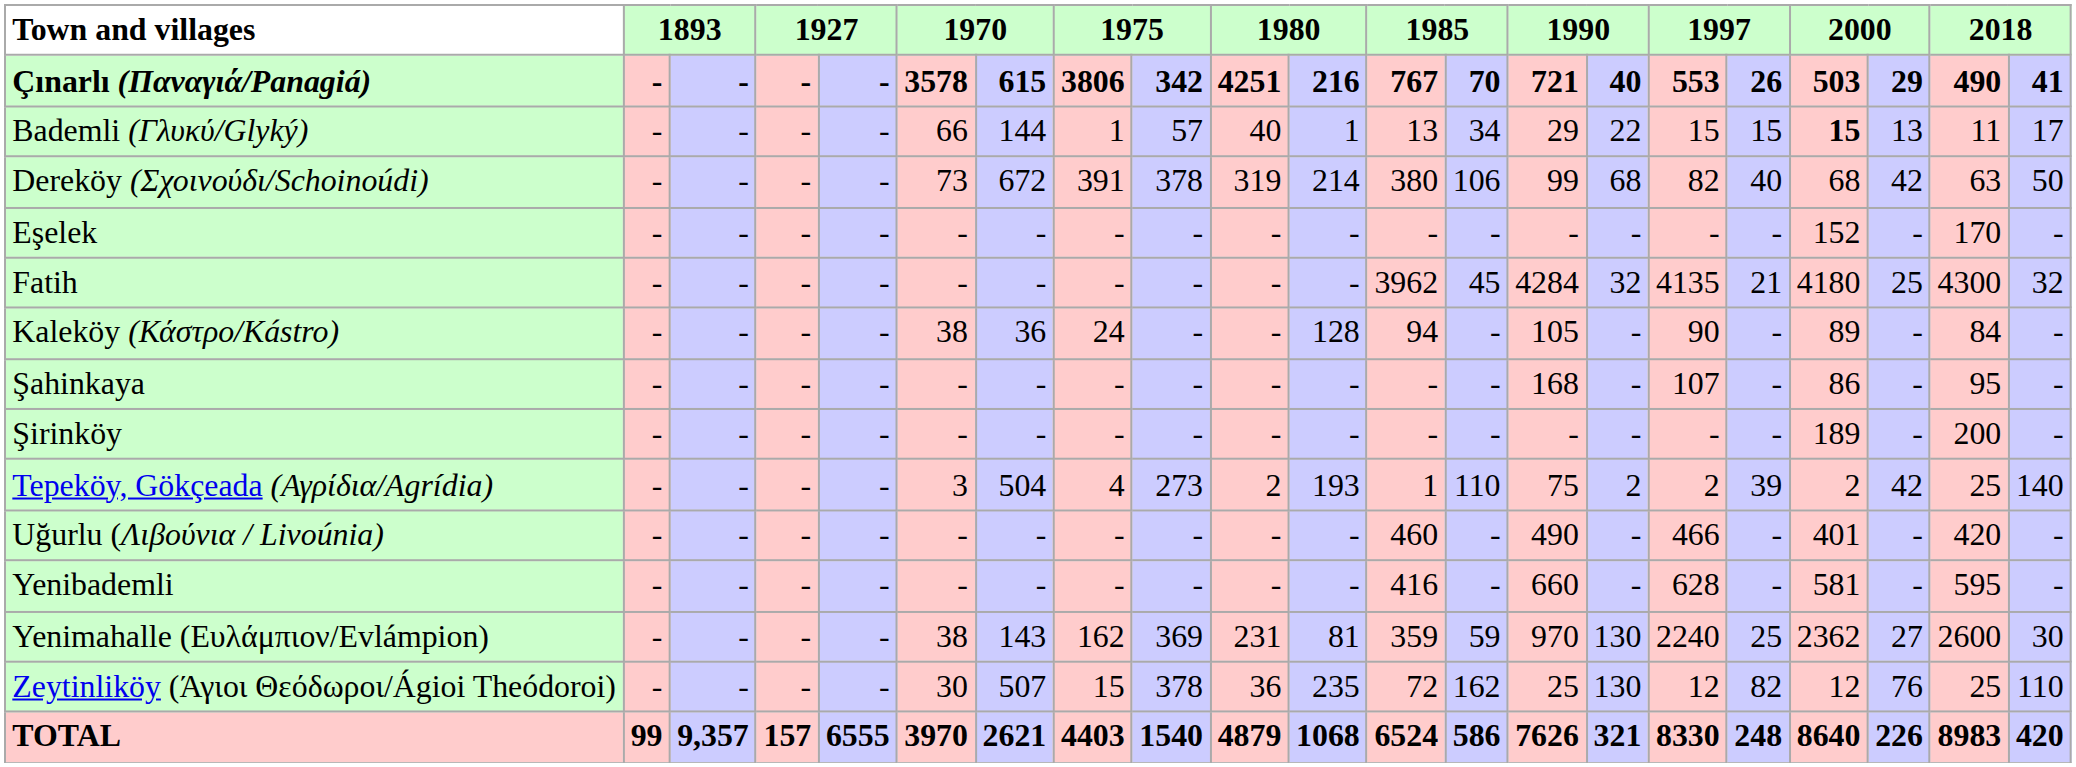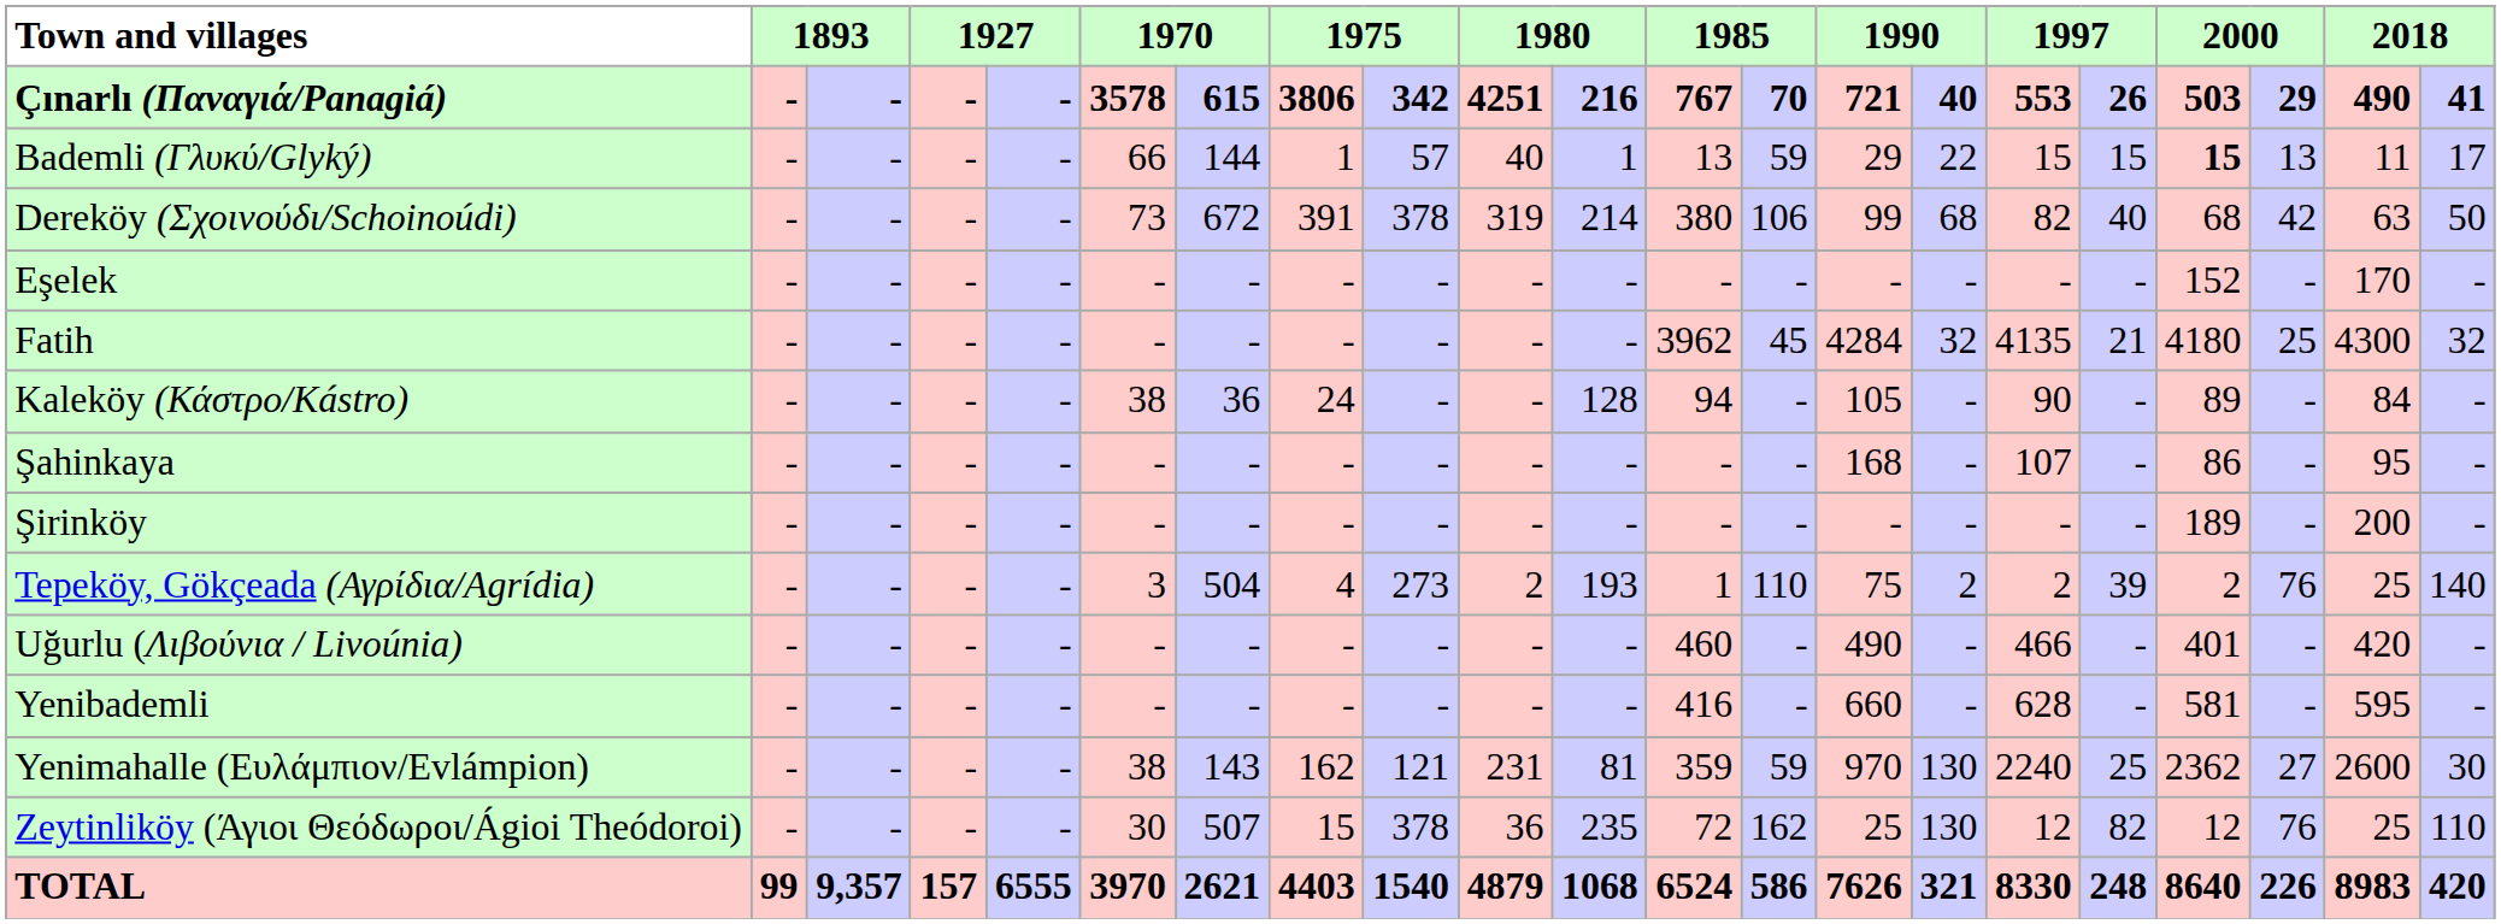 <table class="wikitable">
 <tr style="text-align:center;">
 <td style="text-align:left; background:#fff;"><strong>Town and villages</strong></td>
 <td style="background:#cfc;" colspan="2"><strong>1893</strong></td>
 <td style="background:#cfc;" colspan="2"><strong>1927</strong></td>
 <td style="text-align:center; background:#cfc;" colspan="2"><strong>1970</strong></td>
 <td style="text-align:center; background:#cfc;" colspan="2"><strong>1975</strong></td>
 <td style="text-align:center; background:#cfc;" colspan="2"><strong>1980</strong></td>
 <td style="text-align:center; background:#cfc;" colspan="2"><strong>1985</strong></td>
 <td style="text-align:center; background:#cfc;" colspan="2"><strong>1990</strong></td>
 <td style="text-align:center; background:#cfc;" colspan="2"><strong>1997</strong></td>
 <td style="text-align:center; background:#cfc;" colspan="2"><strong>2000</strong></td>
 <td style="text-align:center; background:#cfc;" colspan="2"><strong>2018</strong></td>
 </tr>
 <tr style="text-align:right;">
 <td style="text-align:left; background:#cfc;"><strong>Çınarlı <em>(Παναγιά/Panagiá)</em> </strong></td>
 <td style="background:#fcc;"><strong>-</strong></td>
 <td style="background:#ccf;"><strong>-</strong></td>
 <td style="background:#fcc;"><strong>-</strong></td>
 <td style="background:#ccf;"><strong>-</strong></td>
 <td style="background:#fcc;"><strong>3578</strong></td>
 <td style="background:#ccf;"><strong>615</strong></td>
 <td style="background:#fcc;"><strong>3806</strong></td>
 <td style="background:#ccf;"><strong>342</strong></td>
 <td style="background:#fcc;"><strong>4251</strong></td>
 <td style="background:#ccf;"><strong>216</strong></td>
 <td style="background:#fcc;"><strong>767</strong></td>
 <td style="background:#ccf;"><strong>70</strong></td>
 <td style="background:#fcc;"><strong>721</strong></td>
 <td style="background:#ccf;"><strong>40</strong></td>
 <td style="background:#fcc;"><strong>553</strong></td>
 <td style="background:#ccf;"><strong>26</strong></td>
 <td style="background:#fcc;"><strong>503</strong></td>
 <td style="background:#ccf;"><strong>29</strong></td>
 <td style="background:#fcc;"><strong>490</strong></td>
 <td style="background:#ccf;"><strong>41</strong></td>
 </tr>
 <tr style="text-align:right;">
 <td style="text-align:left; background:#cfc;">Bademli <em>(Γλυκύ/Glyký)</em></td>
 <td style="background:#fcc;">-</td>
 <td style="background:#ccf;">-</td>
 <td style="background:#fcc;">-</td>
 <td style="background:#ccf;">-</td>
 <td style="background:#fcc;">66</td>
 <td style="background:#ccf;">144</td>
 <td style="background:#fcc;">1</td>
 <td style="background:#ccf;">57</td>
 <td style="background:#fcc;">40</td>
 <td style="background:#ccf;">1</td>
 <td style="background:#fcc;">13</td>
-<td style="background:#ccf;">34</td>
+<td style="background:#ccf;">59</td>
 <td style="background:#fcc;">29</td>
 <td style="background:#ccf;">22</td>
 <td style="background:#fcc;">15</td>
 <td style="background:#ccf;">15</td>
 <td style="background:#fcc;"><strong>15</strong></td>
 <td style="background:#ccf;">13</td>
 <td style="background:#fcc;">11</td>
 <td style="background:#ccf;">17</td>
 </tr>
 <tr style="text-align:right;">
 <td style="text-align:left; background:#cfc;">Dereköy <em>(Σχοινούδι/Schoinoúdi)</em></td>
 <td style="background:#fcc;">-</td>
 <td style="background:#ccf;">-</td>
 <td style="background:#fcc;">-</td>
 <td style="background:#ccf;">-</td>
 <td style="background:#fcc;">73</td>
 <td style="background:#ccf;">672</td>
 <td style="background:#fcc;">391</td>
 <td style="background:#ccf;">378</td>
 <td style="background:#fcc;">319</td>
 <td style="background:#ccf;">214</td>
 <td style="background:#fcc;">380</td>
 <td style="background:#ccf;">106</td>
 <td style="background:#fcc;">99</td>
 <td style="background:#ccf;">68</td>
 <td style="background:#fcc;">82</td>
 <td style="background:#ccf;">40</td>
 <td style="background:#fcc;">68</td>
 <td style="background:#ccf;">42</td>
 <td style="background:#fcc;">63</td>
 <td style="background:#ccf;">50</td>
 </tr>
 <tr style="text-align:right;">
 <td style="text-align:left; background:#cfc;">Eşelek</td>
 <td style="background:#fcc;">-</td>
 <td style="background:#ccf;">-</td>
 <td style="background:#fcc;">-</td>
 <td style="background:#ccf;">-</td>
 <td style="background:#fcc;">-</td>
 <td style="background:#ccf;">-</td>
 <td style="background:#fcc;">-</td>
 <td style="background:#ccf;">-</td>
 <td style="background:#fcc;">-</td>
 <td style="background:#ccf;">-</td>
 <td style="background:#fcc;">-</td>
 <td style="background:#ccf;">-</td>
 <td style="background:#fcc;">-</td>
 <td style="background:#ccf;">-</td>
 <td style="background:#fcc;">-</td>
 <td style="background:#ccf;">-</td>
 <td style="background:#fcc;">152</td>
 <td style="background:#ccf;">-</td>
 <td style="background:#fcc;">170</td>
 <td style="background:#ccf;">-</td>
 </tr>
 <tr style="text-align:right;">
 <td style="text-align:left; background:#cfc;">Fatih</td>
 <td style="background:#fcc;">-</td>
 <td style="background:#ccf;">-</td>
 <td style="background:#fcc;">-</td>
 <td style="background:#ccf;">-</td>
 <td style="background:#fcc;">-</td>
 <td style="background:#ccf;">-</td>
 <td style="background:#fcc;">-</td>
 <td style="background:#ccf;">-</td>
 <td style="background:#fcc;">-</td>
 <td style="background:#ccf;">-</td>
 <td style="background:#fcc;">3962</td>
 <td style="background:#ccf;">45</td>
 <td style="background:#fcc;">4284</td>
 <td style="background:#ccf;">32</td>
 <td style="background:#fcc;">4135</td>
 <td style="background:#ccf;">21</td>
 <td style="background:#fcc;">4180</td>
 <td style="background:#ccf;">25</td>
 <td style="background:#fcc;">4300</td>
 <td style="background:#ccf;">32</td>
 </tr>
 <tr style="text-align:right;">
 <td style="text-align:left; background:#cfc;">Kaleköy <em>(Κάστρο/Kástro)</em></td>
 <td style="background:#fcc;">-</td>
 <td style="background:#ccf;">-</td>
 <td style="background:#fcc;">-</td>
 <td style="background:#ccf;">-</td>
 <td style="background:#fcc;">38</td>
 <td style="background:#ccf;">36</td>
 <td style="background:#fcc;">24</td>
 <td style="background:#ccf;">-</td>
 <td style="background:#fcc;">-</td>
 <td style="background:#ccf;">128</td>
 <td style="background:#fcc;">94</td>
 <td style="background:#ccf;">-</td>
 <td style="background:#fcc;">105</td>
 <td style="background:#ccf;">-</td>
 <td style="background:#fcc;">90</td>
 <td style="background:#ccf;">-</td>
 <td style="background:#fcc;">89</td>
 <td style="background:#ccf;">-</td>
 <td style="background:#fcc;">84</td>
 <td style="background:#ccf;">-</td>
 </tr>
 <tr style="text-align:right;">
 <td style="text-align:left; background:#cfc;">Şahinkaya</td>
 <td style="background:#fcc;">-</td>
 <td style="background:#ccf;">-</td>
 <td style="background:#fcc;">-</td>
 <td style="background:#ccf;">-</td>
 <td style="background:#fcc;">-</td>
 <td style="background:#ccf;">-</td>
 <td style="background:#fcc;">-</td>
 <td style="background:#ccf;">-</td>
 <td style="background:#fcc;">-</td>
 <td style="background:#ccf;">-</td>
 <td style="background:#fcc;">-</td>
 <td style="background:#ccf;">-</td>
 <td style="background:#fcc;">168</td>
 <td style="background:#ccf;">-</td>
 <td style="background:#fcc;">107</td>
 <td style="background:#ccf;">-</td>
 <td style="background:#fcc;">86</td>
 <td style="background:#ccf;">-</td>
 <td style="background:#fcc;">95</td>
 <td style="background:#ccf;">-</td>
 </tr>
 <tr style="text-align:right;">
 <td style="text-align:left; background:#cfc;">Şirinköy</td>
 <td style="background:#fcc;">-</td>
 <td style="background:#ccf;">-</td>
 <td style="background:#fcc;">-</td>
 <td style="background:#ccf;">-</td>
 <td style="background:#fcc;">-</td>
 <td style="background:#ccf;">-</td>
 <td style="background:#fcc;">-</td>
 <td style="background:#ccf;">-</td>
 <td style="background:#fcc;">-</td>
 <td style="background:#ccf;">-</td>
 <td style="background:#fcc;">-</td>
 <td style="background:#ccf;">-</td>
 <td style="background:#fcc;">-</td>
 <td style="background:#ccf;">-</td>
 <td style="background:#fcc;">-</td>
 <td style="background:#ccf;">-</td>
 <td style="background:#fcc;">189</td>
 <td style="background:#ccf;">-</td>
 <td style="background:#fcc;">200</td>
 <td style="background:#ccf;">-</td>
 </tr>
 <tr style="text-align:right;">
 <td style="text-align:left; background:#cfc;"><a href='#'>Tepeköy, Gökçeada</a> <em>(Αγρίδια/Agrídia)</em></td>
 <td style="background:#fcc;">-</td>
 <td style="background:#ccf;">-</td>
 <td style="background:#fcc;">-</td>
 <td style="background:#ccf;">-</td>
 <td style="background:#fcc;">3</td>
 <td style="background:#ccf;">504</td>
 <td style="background:#fcc;">4</td>
 <td style="background:#ccf;">273</td>
 <td style="background:#fcc;">2</td>
 <td style="background:#ccf;">193</td>
 <td style="background:#fcc;">1</td>
 <td style="background:#ccf;">110</td>
 <td style="background:#fcc;">75</td>
 <td style="background:#ccf;">2</td>
 <td style="background:#fcc;">2</td>
 <td style="background:#ccf;">39</td>
 <td style="background:#fcc;">2</td>
-<td style="background:#ccf;">42</td>
+<td style="background:#ccf;">76</td>
 <td style="background:#fcc;">25</td>
 <td style="background:#ccf;">140</td>
 </tr>
 <tr style="text-align:right;">
 <td style="text-align:left; background:#cfc;">Uğurlu (<em>Λιβούνια / Livoúnia)</td>
 <td style="background:#fcc;">-</td>
 <td style="background:#ccf;">-</td>
 <td style="background:#fcc;">-</td>
 <td style="background:#ccf;">-</td>
 <td style="background:#fcc;">-</td>
 <td style="background:#ccf;">-</td>
 <td style="background:#fcc;">-</td>
 <td style="background:#ccf;">-</td>
 <td style="background:#fcc;">-</td>
 <td style="background:#ccf;">-</td>
 <td style="background:#fcc;">460</td>
 <td style="background:#ccf;">-</td>
 <td style="background:#fcc;">490</td>
 <td style="background:#ccf;">-</td>
 <td style="background:#fcc;">466</td>
 <td style="background:#ccf;">-</td>
 <td style="background:#fcc;">401</td>
 <td style="background:#ccf;">-</td>
 <td style="background:#fcc;">420</td>
 <td style="background:#ccf;">-</td>
 </tr>
 <tr style="text-align:right;">
 <td style="text-align:left; background:#cfc;">Yenibademli</td>
 <td style="background:#fcc;">-</td>
 <td style="background:#ccf;">-</td>
 <td style="background:#fcc;">-</td>
 <td style="background:#ccf;">-</td>
 <td style="background:#fcc;">-</td>
 <td style="background:#ccf;">-</td>
 <td style="background:#fcc;">-</td>
 <td style="background:#ccf;">-</td>
 <td style="background:#fcc;">-</td>
 <td style="background:#ccf;">-</td>
 <td style="background:#fcc;">416</td>
 <td style="background:#ccf;">-</td>
 <td style="background:#fcc;">660</td>
 <td style="background:#ccf;">-</td>
 <td style="background:#fcc;">628</td>
 <td style="background:#ccf;">-</td>
 <td style="background:#fcc;">581</td>
 <td style="background:#ccf;">-</td>
 <td style="background:#fcc;">595</td>
 <td style="background:#ccf;">-</td>
 </tr>
 <tr style="text-align:right;">
 <td style="text-align:left; background:#cfc;">Yenimahalle </em>(Ευλάμπιον/Evlámpion)<em></td>
 <td style="background:#fcc;">-</td>
 <td style="background:#ccf;">-</td>
 <td style="background:#fcc;">-</td>
 <td style="background:#ccf;">-</td>
 <td style="background:#fcc;">38</td>
 <td style="background:#ccf;">143</td>
 <td style="background:#fcc;">162</td>
-<td style="background:#ccf;">369</td>
+<td style="background:#ccf;">121</td>
 <td style="background:#fcc;">231</td>
 <td style="background:#ccf;">81</td>
 <td style="background:#fcc;">359</td>
 <td style="background:#ccf;">59</td>
 <td style="background:#fcc;">970</td>
 <td style="background:#ccf;">130</td>
 <td style="background:#fcc;">2240</td>
 <td style="background:#ccf;">25</td>
 <td style="background:#fcc;">2362</td>
 <td style="background:#ccf;">27</td>
 <td style="background:#fcc;">2600</td>
 <td style="background:#ccf;">30</td>
 </tr>
 <tr style="text-align:right;">
 <td style="text-align:left; background:#cfc;"><a href='#'>Zeytinliköy</a> </em>(Άγιοι Θεόδωροι/Ágioi Theódoroi)<em></td>
 <td style="background:#fcc;">-</td>
 <td style="background:#ccf;">-</td>
 <td style="background:#fcc;">-</td>
 <td style="background:#ccf;">-</td>
 <td style="background:#fcc;">30</td>
 <td style="background:#ccf;">507</td>
 <td style="background:#fcc;">15</td>
 <td style="background:#ccf;">378</td>
 <td style="background:#fcc;">36</td>
 <td style="background:#ccf;">235</td>
 <td style="background:#fcc;">72</td>
 <td style="background:#ccf;">162</td>
 <td style="background:#fcc;">25</td>
 <td style="background:#ccf;">130</td>
 <td style="background:#fcc;">12</td>
 <td style="background:#ccf;">82</td>
 <td style="background:#fcc;">12</td>
 <td style="background:#ccf;">76</td>
 <td style="background:#fcc;">25</td>
 <td style="background:#ccf;">110</td>
 </tr>
 <tr style="text-align:right;">
 <td style="text-align:left; background:#fcc;"><strong>TOTAL</strong></td>
 <td style="background:#fcc;"><strong>99</strong></td>
 <td style="background:#ccf;"><strong>9,357</strong></td>
 <td style="background:#fcc;"><strong>157</strong></td>
 <td style="background:#ccf;"><strong>6555</strong></td>
 <td style="background:#fcc;"><strong>3970</strong></td>
 <td style="background:#ccf;"><strong>2621</strong></td>
 <td style="background:#fcc;"><strong>4403</strong></td>
 <td style="background:#ccf;"><strong>1540</strong></td>
 <td style="background:#fcc;"><strong>4879</strong></td>
 <td style="background:#ccf"><strong>1068</strong></td>
 <td style="background:#fcc;"><strong>6524</strong></td>
 <td style="background:#ccf;"><strong>586</strong></td>
 <td style="background:#fcc;"><strong>7626</strong></td>
 <td style="background:#ccf;"><strong>321</strong></td>
 <td style="background:#fcc;"><strong>8330</strong></td>
 <td style="background:#ccf;"><strong>248</strong></td>
 <td style="background:#fcc;"><strong>8640</strong></td>
 <td style="background:#ccf;"><strong>226</strong></td>
 <td style="background:#fcc;"><strong>8983</strong></td>
 <td style="background:#ccf;"><strong>420</strong></td>
 </tr>
 </table>
